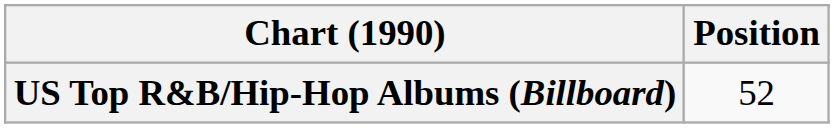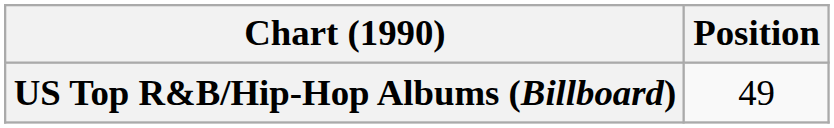 <table class="wikitable plainrowheaders" style="text-align:center">
 <tr>
 <th scope="col">Chart (1990)</th>
 <th scope="col">Position</th>
 </tr>
 <tr>
 <th scope="row">US Top R&B/Hip-Hop Albums (<em>Billboard</em>)</th>
-<td>52</td>
+<td>49</td>
 </tr>
 </table>
